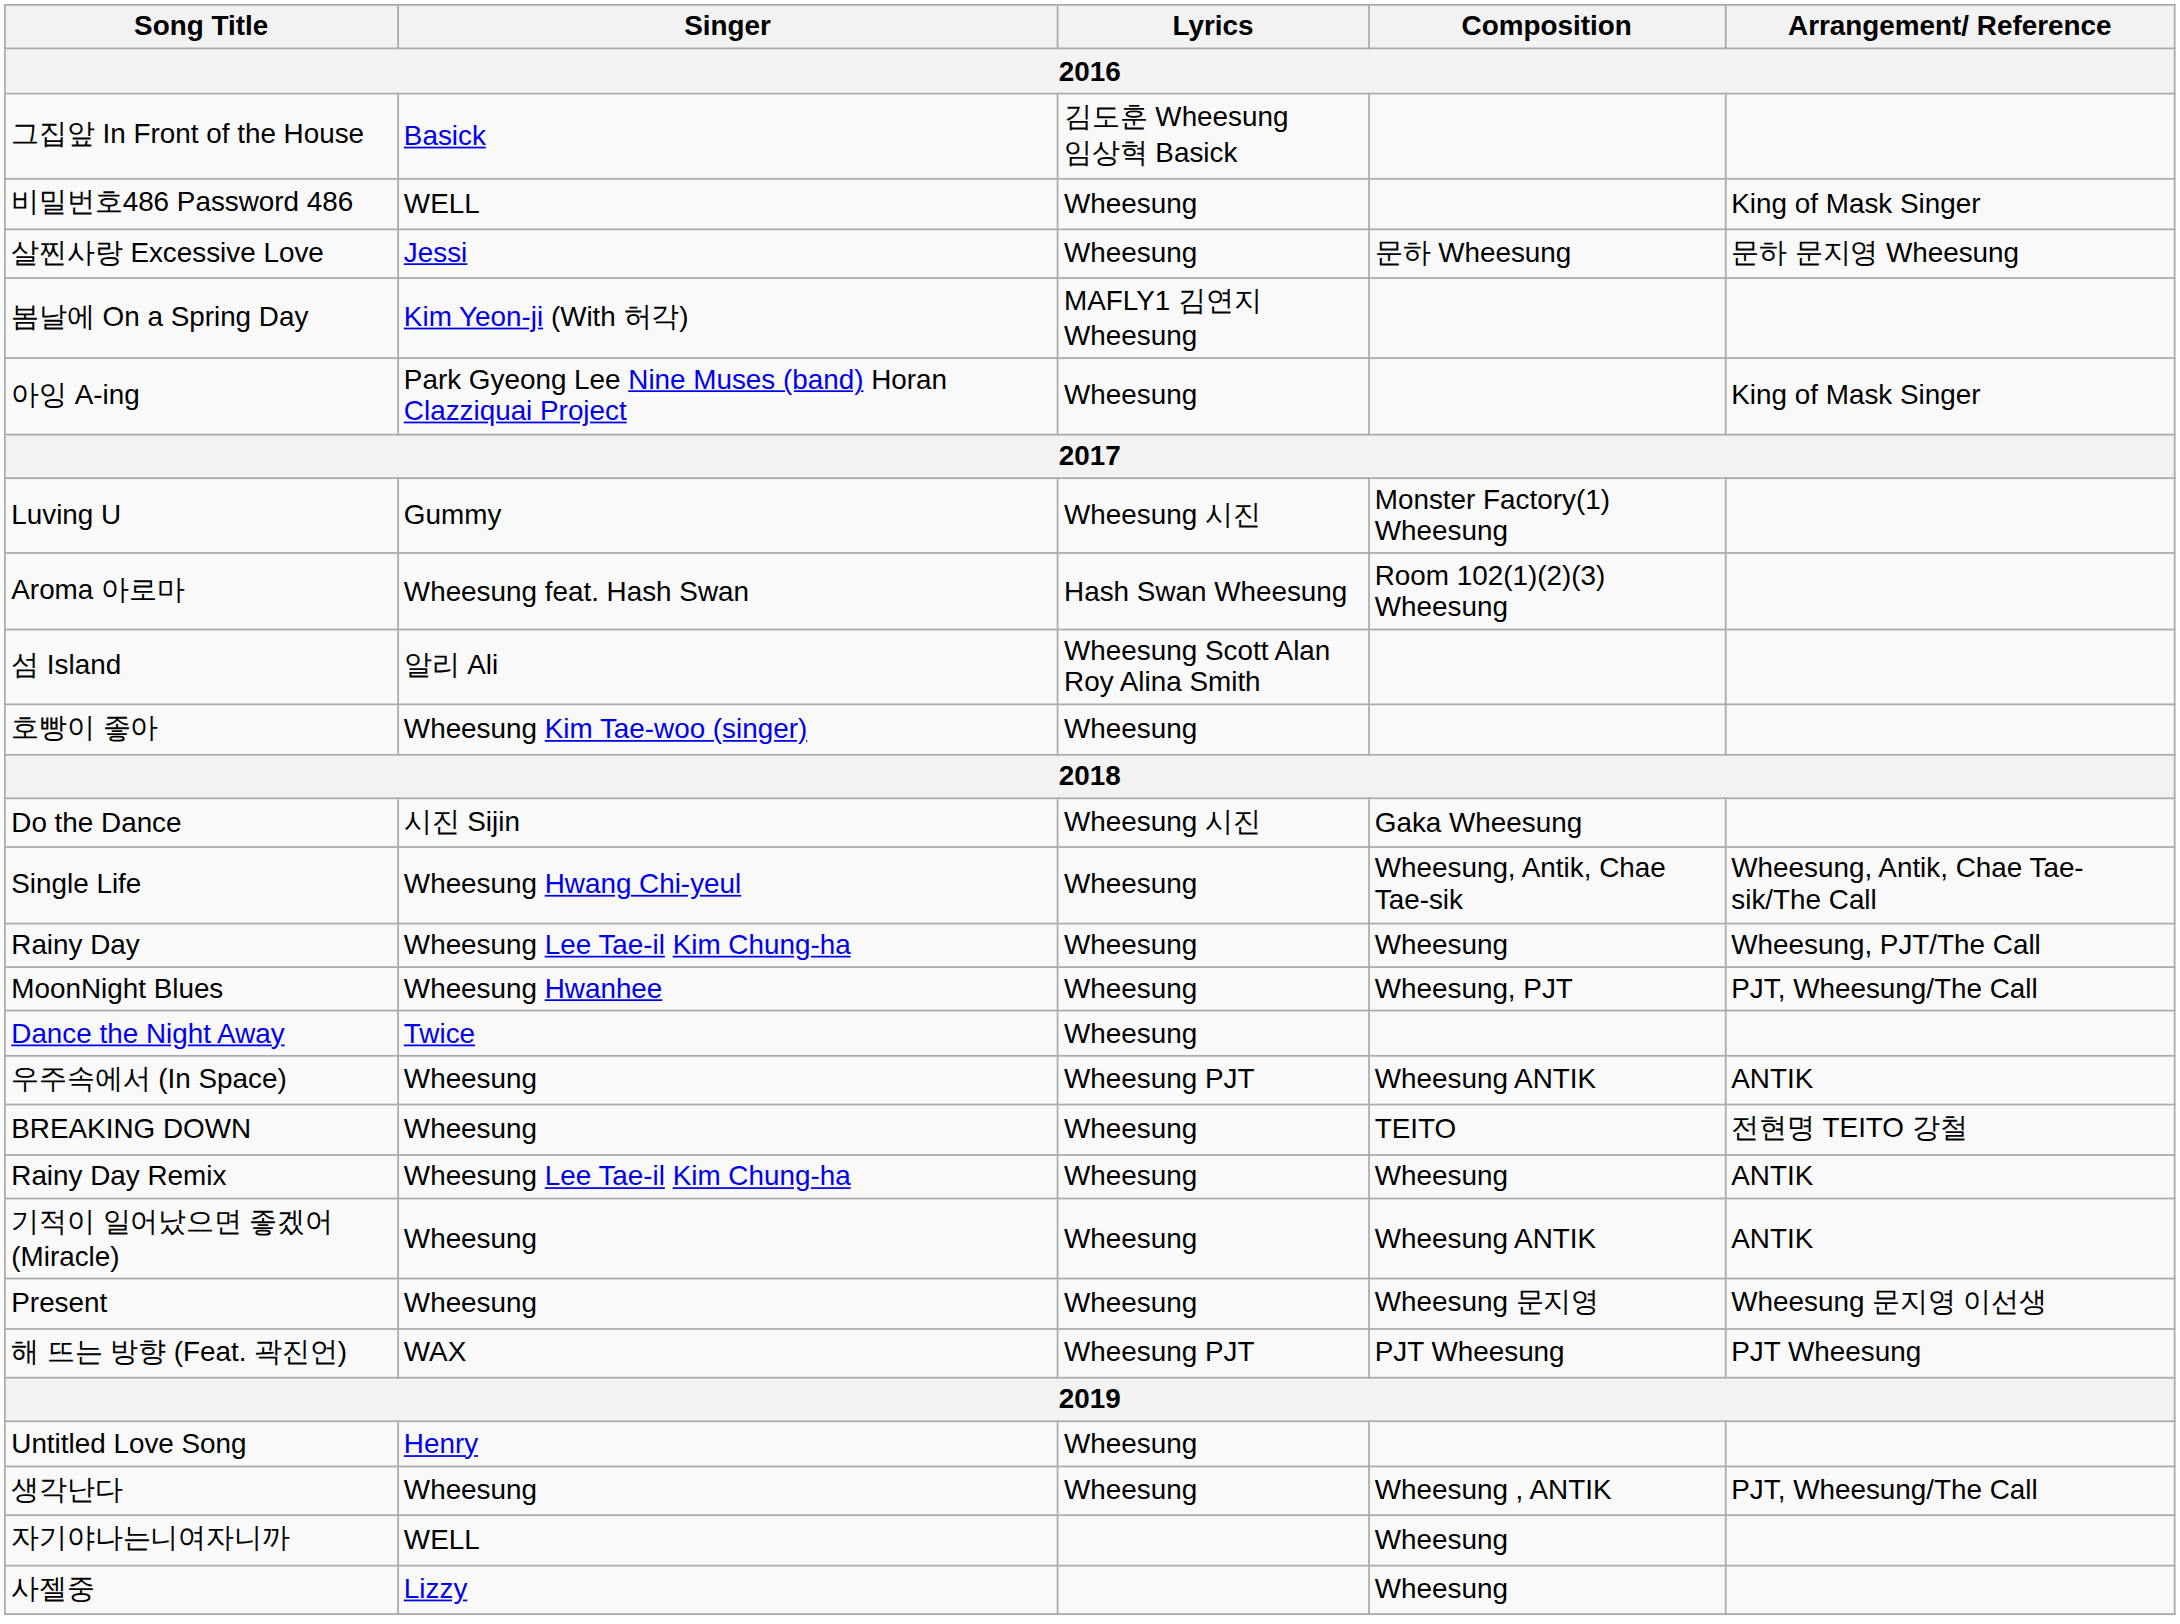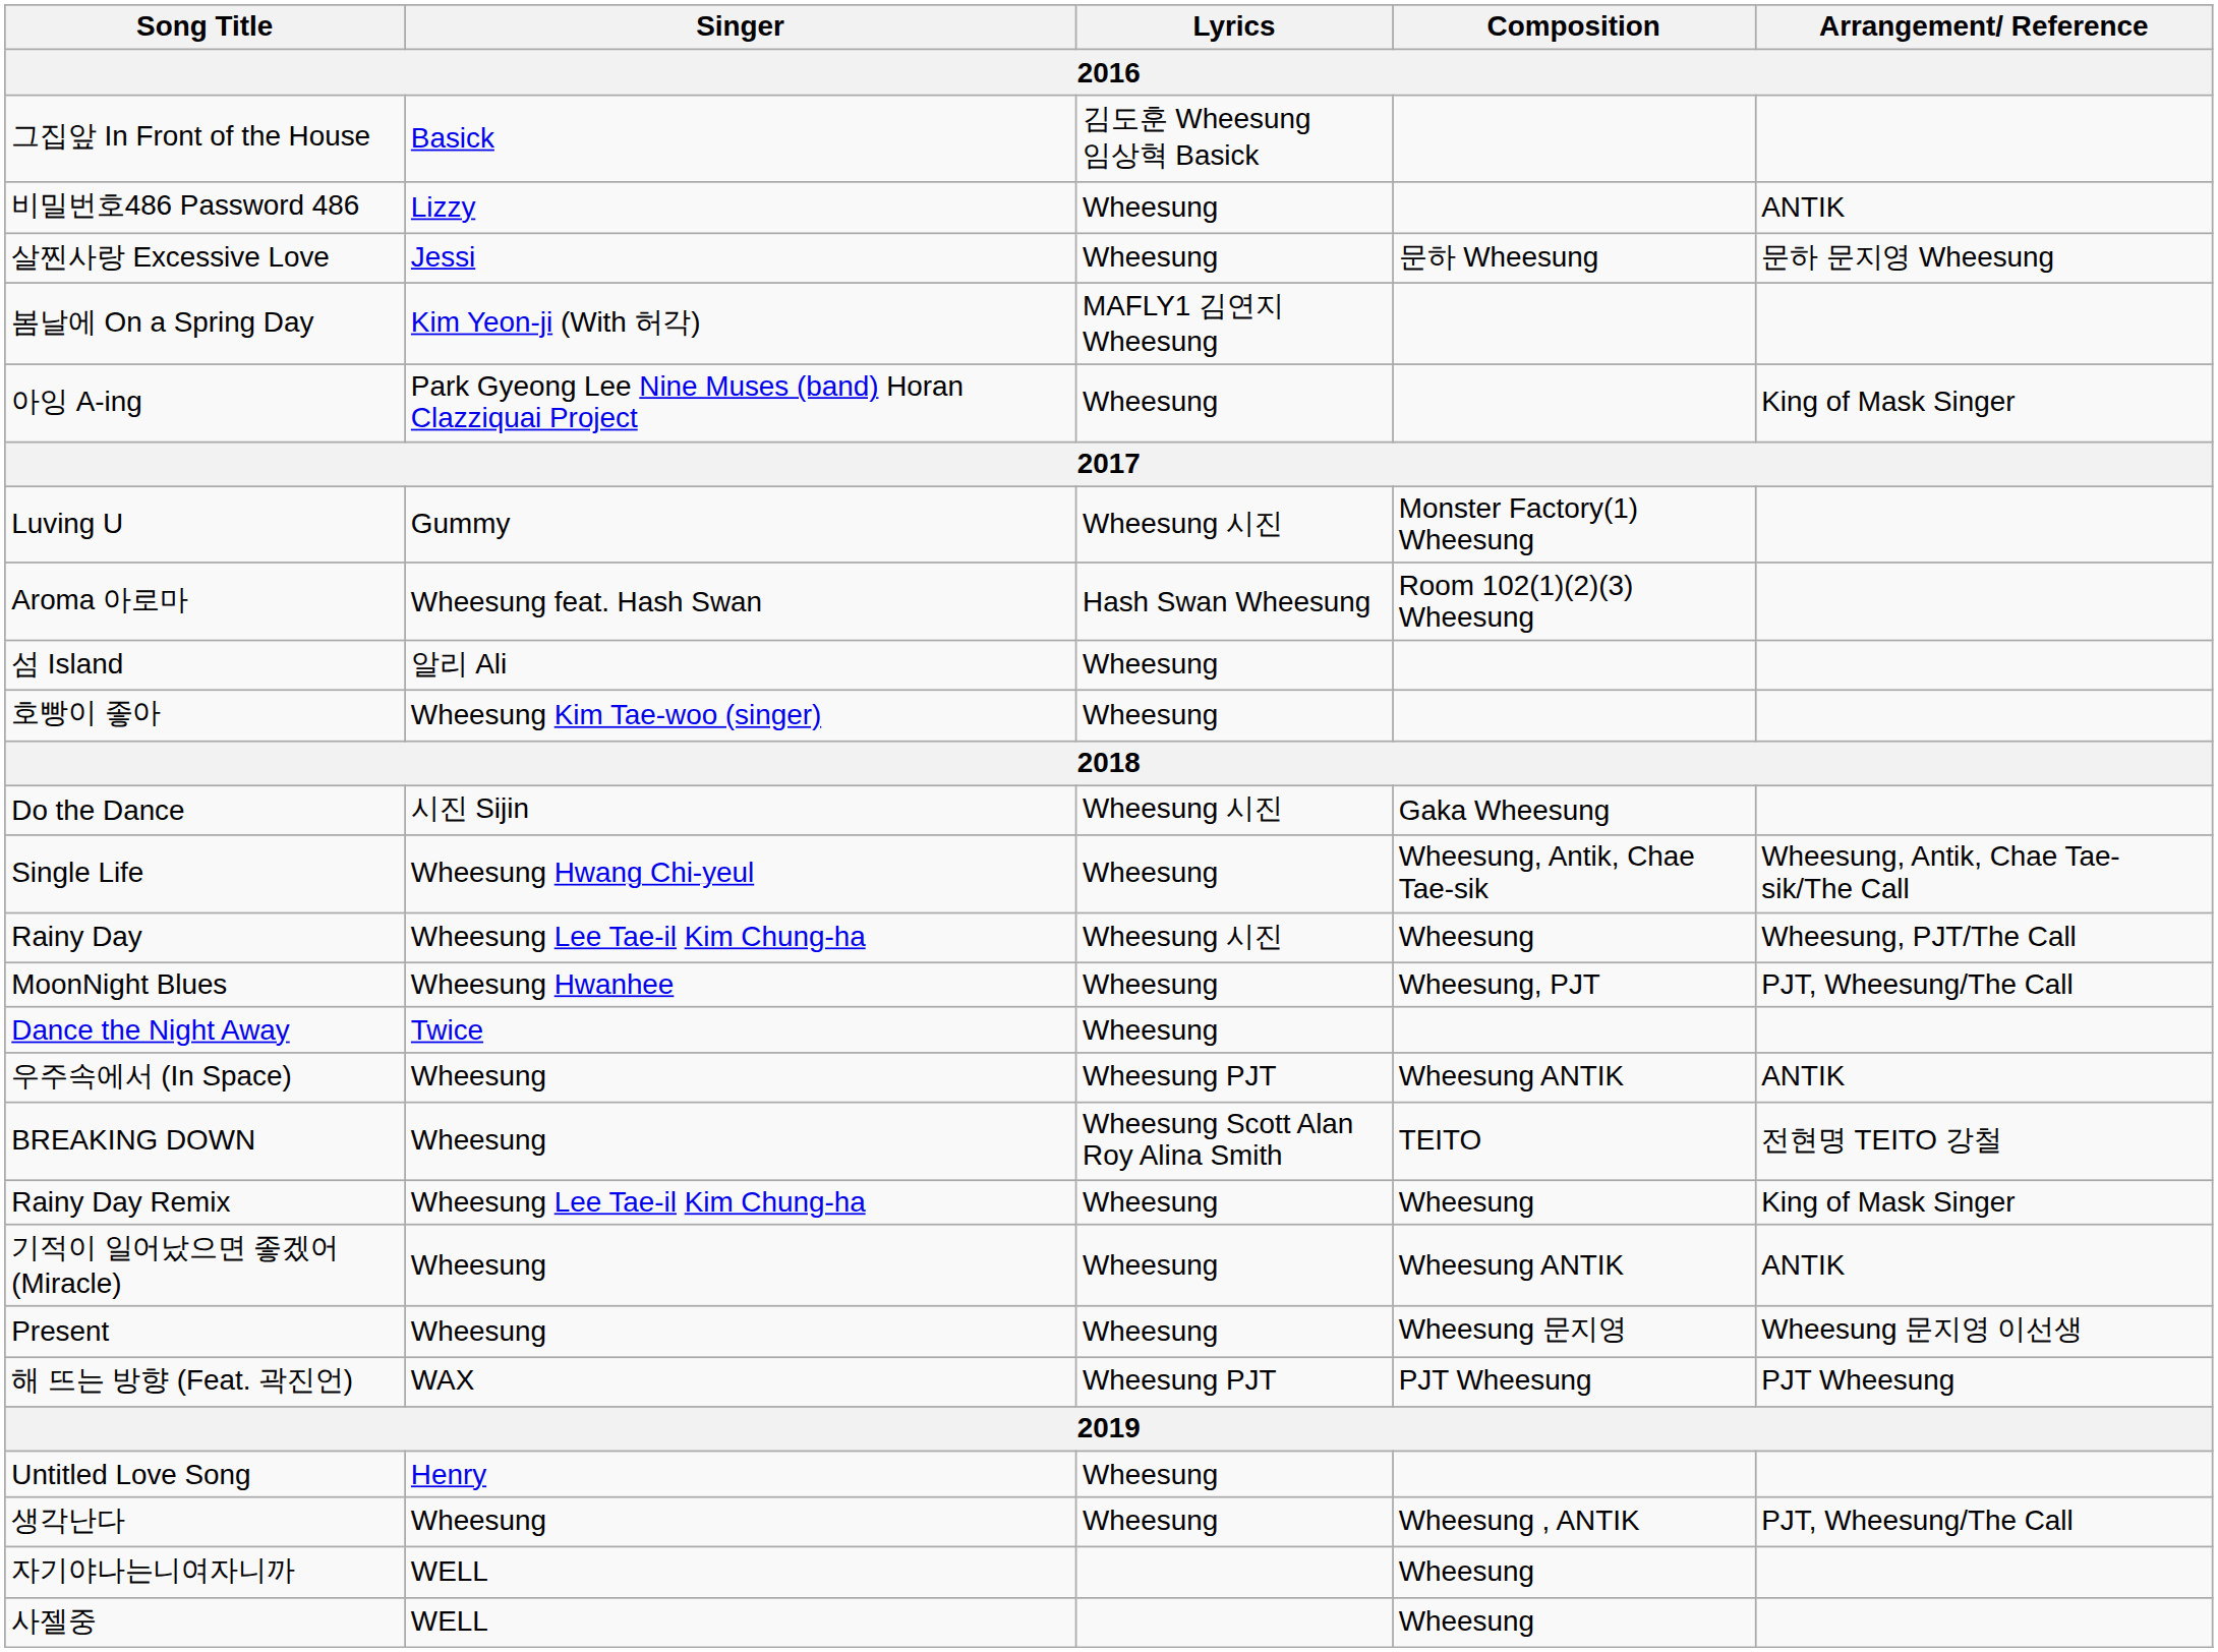 <table class="wikitable" style="text-align:left">
 <tr>
 <th>Song Title</th>
 <th>Singer</th>
 <th>Lyrics</th>
 <th>Composition</th>
 <th>Arrangement/ Reference</th>
 </tr>
 <tr>
 <th colspan="5">2016</th>
 </tr>
 <tr>
 <td>그집앞	In Front of the House</td>
 <td><a href='#'>Basick</a></td>
 <td>김도훈 Wheesung  <br> 임상혁 Basick</td>
 <td></td>
 <td></td>
 </tr>
 <tr>
 <td>비밀번호486 Password 486</td>
-<td>WELL</td>
+<td><a href='#'>Lizzy</a></td>
 <td>Wheesung</td>
 <td></td>
-<td>King of Mask Singer</td>
+<td>ANTIK</td>
 </tr>
 <tr>
 <td>살찐사랑 Excessive Love</td>
 <td><a href='#'>Jessi</a></td>
 <td>Wheesung</td>
 <td>문하 Wheesung</td>
 <td>문하 문지영 Wheesung  </td>
 </tr>
 <tr>
 <td>봄날에 On a Spring Day</td>
 <td><a href='#'>Kim Yeon-ji</a> (With 허각)</td>
 <td>MAFLY1 김연지 Wheesung</td>
 <td></td>
 <td></td>
 </tr>
 <tr>
 <td>아잉 A-ing</td>
 <td>Park Gyeong Lee <a href='#'>Nine Muses (band)</a> Horan <a href='#'>Clazziquai Project</a></td>
 <td>Wheesung</td>
 <td></td>
 <td>King of Mask Singer</td>
 </tr>
 <tr>
 <th colspan="5">2017</th>
 </tr>
 <tr>
 <td>Luving U</td>
 <td>Gummy</td>
 <td>Wheesung 시진</td>
 <td>Monster Factory(1)<br>Wheesung</td>
 <td></td>
 </tr>
 <tr>
 <td>Aroma 아로마</td>
 <td>Wheesung feat. Hash Swan</td>
 <td>Hash Swan Wheesung</td>
 <td>Room 102(1)(2)(3) Wheesung</td>
 <td></td>
 </tr>
 <tr>
 <td>섬 Island</td>
 <td>알리 Ali</td>
-<td>Wheesung Scott Alan <br>Roy Alina Smith</td>
+<td>Wheesung</td>
 <td></td>
 <td></td>
 </tr>
 <tr>
 <td>호빵이 좋아</td>
 <td>Wheesung	<a href='#'>Kim Tae-woo (singer)</a></td>
 <td>Wheesung</td>
 <td></td>
 <td></td>
 </tr>
 <tr>
 <th colspan="5">2018</th>
 </tr>
 <tr>
 <td>Do the Dance</td>
 <td>시진 Sijin</td>
 <td>Wheesung 시진</td>
 <td>Gaka Wheesung</td>
 <td></td>
 </tr>
 <tr>
 <td>Single Life</td>
 <td>Wheesung	<a href='#'>Hwang Chi-yeul</a></td>
 <td>Wheesung</td>
 <td>Wheesung, Antik, Chae Tae-sik</td>
 <td>Wheesung, Antik, Chae Tae-sik/The Call</td>
 </tr>
 <tr>
 <td>Rainy Day</td>
 <td>Wheesung <a href='#'>Lee Tae-il</a> <a href='#'>Kim Chung-ha</a></td>
-<td>Wheesung</td>
+<td>Wheesung 시진</td>
 <td>Wheesung</td>
 <td>Wheesung, PJT/The Call</td>
 </tr>
 <tr>
 <td>MoonNight Blues</td>
 <td>Wheesung <a href='#'>Hwanhee</a></td>
 <td>Wheesung</td>
 <td>Wheesung, PJT</td>
 <td>PJT, Wheesung/The Call</td>
 </tr>
 <tr>
 <td><a href='#'>Dance the Night Away</a></td>
 <td><a href='#'>Twice</a></td>
 <td>Wheesung</td>
 <td></td>
 <td></td>
 </tr>
 <tr>
 <td>우주속에서 (In Space)</td>
 <td>Wheesung</td>
 <td>Wheesung PJT</td>
 <td>Wheesung ANTIK</td>
 <td>ANTIK</td>
 </tr>
 <tr>
 <td>BREAKING DOWN</td>
 <td>Wheesung</td>
-<td>Wheesung</td>
+<td>Wheesung Scott Alan <br>Roy Alina Smith</td>
 <td>TEITO</td>
 <td>전현명 TEITO 강철</td>
 </tr>
 <tr>
 <td>Rainy Day Remix</td>
 <td>Wheesung  <a href='#'>Lee Tae-il</a> <a href='#'>Kim Chung-ha</a></td>
 <td>Wheesung</td>
 <td>Wheesung</td>
-<td>ANTIK</td>
+<td>King of Mask Singer</td>
 </tr>
 <tr>
 <td>기적이 일어났으면 좋겠어 (Miracle)</td>
 <td>Wheesung</td>
 <td>Wheesung</td>
 <td>Wheesung ANTIK</td>
 <td>ANTIK</td>
 </tr>
 <tr>
 <td>Present</td>
 <td>Wheesung</td>
 <td>Wheesung</td>
 <td>Wheesung 문지영</td>
 <td>Wheesung 문지영 이선생</td>
 </tr>
 <tr>
 <td>해 뜨는 방향 (Feat. 곽진언)</td>
 <td>WAX</td>
 <td>Wheesung PJT</td>
 <td>PJT Wheesung</td>
 <td>PJT Wheesung</td>
 </tr>
 <tr>
 <th colspan="5">2019</th>
 </tr>
 <tr>
 <td>Untitled Love Song</td>
 <td><a href='#'>Henry</a></td>
 <td>Wheesung</td>
 <td></td>
 <td></td>
 </tr>
 <tr>
 <td>생각난다</td>
 <td>Wheesung</td>
 <td>Wheesung</td>
 <td>Wheesung , ANTIK</td>
 <td>PJT, Wheesung/The Call</td>
 </tr>
 <tr>
 <td>자기야나는니여자니까</td>
 <td>WELL</td>
 <td></td>
 <td>Wheesung</td>
 <td></td>
 </tr>
 <tr>
 <td>사젤중</td>
-<td><a href='#'>Lizzy</a></td>
+<td>WELL</td>
 <td></td>
 <td>Wheesung</td>
 <td></td>
 </tr>
 <tr>
 </tr>
 </table>
